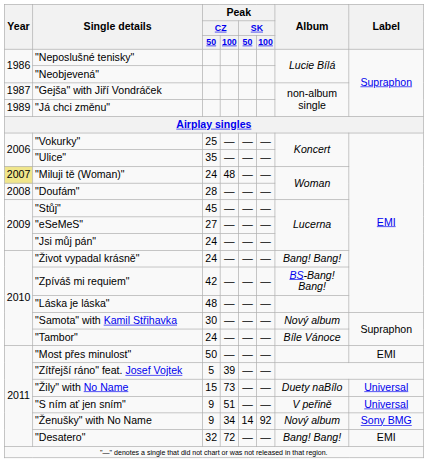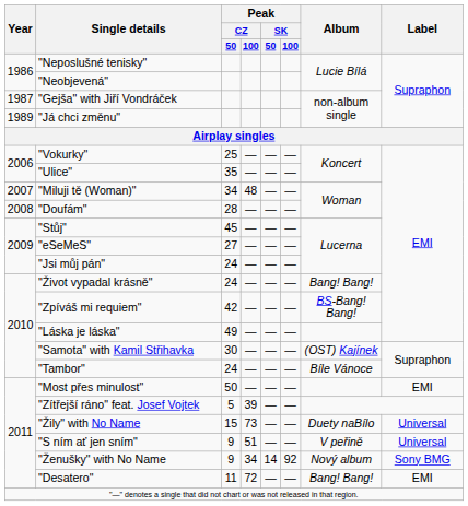 <table class="wikitable" style="text-align:center;">
 <tr>
 <th rowspan="3" width="15">Year</th>
 <th rowspan="3" width="250">Single details</th>
 <th colspan="4" width="80">Peak</th>
 <th rowspan="3" width="105">Album</th>
 <th rowspan="3" width="105">Label</th>
 </tr>
 <tr style="font-size:smaller;">
 <th colspan="2" width="40"><a href='#'>CZ</a></th>
 <th colspan="2" width="20"><a href='#'>SK</a></th>
 </tr>
 <tr style="font-size:smaller;">
 <th rowspan="1" width="20"><a href='#'>50</a><br></th>
 <th rowspan="1" width="20"><a href='#'>100</a><br></th>
 <th rowspan="1" width="20"><a href='#'>50</a><br></th>
 <th rowspan="1" width="20"><a href='#'>100</a><br></th>
 </tr>
 <tr>
 <td rowspan="2">1986</td>
 <td align="left">"Neposlušné tenisky"</td>
 <td></td>
 <td></td>
 <td></td>
 <td></td>
 <td rowspan="2"><em>Lucie Bílá</em></td>
 <td rowspan="4"><a href='#'>Supraphon</a></td>
 </tr>
 <tr>
 <td align="left">"Neobjevená"</td>
 <td></td>
 <td></td>
 <td></td>
 <td></td>
 </tr>
 <tr>
 <td>1987</td>
 <td align="left">"Gejša" with Jiří Vondráček</td>
 <td></td>
 <td></td>
 <td></td>
 <td></td>
 <td rowspan="2">non-album single</td>
 </tr>
 <tr>
 <td>1989</td>
 <td align="left">"Já chci změnu"</td>
 <td></td>
 <td></td>
 <td></td>
 <td></td>
 </tr>
 <tr>
 <th colspan=8><a href='#'>Airplay singles</a></th>
 </tr>
 <tr>
 <td rowspan="2">2006</td>
 <td align="left">"Vokurky"</td>
 <td>25</td>
 <td>—</td>
 <td>—</td>
 <td>—</td>
 <td rowspan="2"><em>Koncert</em></td>
 <td rowspan="10"><a href='#'>EMI</a></td>
 </tr>
 <tr>
 <td align="left">"Ulice"</td>
 <td>35</td>
 <td>—</td>
 <td>—</td>
 <td>—</td>
 </tr>
 <tr>
-<td style="background: khaki;">2007</td>
+<td>2007</td>
 <td align="left">"Miluji tě (Woman)"</td>
-<td>24</td>
+<td>34</td>
 <td>48</td>
 <td>—</td>
 <td>—</td>
 <td rowspan="2"><em>Woman</em></td>
 </tr>
 <tr>
 <td>2008</td>
 <td align="left">"Doufám"</td>
 <td>28</td>
 <td>—</td>
 <td>—</td>
 <td>—</td>
 </tr>
 <tr>
 <td rowspan="3">2009</td>
 <td align="left">"Stůj"</td>
 <td>45</td>
 <td>—</td>
 <td>—</td>
 <td>—</td>
 <td rowspan="3"><em>Lucerna</em></td>
 </tr>
 <tr>
 <td align="left">"eSeMeS"</td>
 <td>27</td>
 <td>—</td>
 <td>—</td>
 <td>—</td>
 </tr>
 <tr>
 <td align="left">"Jsi můj pán"</td>
 <td>24</td>
 <td>—</td>
 <td>—</td>
 <td>—</td>
 </tr>
 <tr>
 <td rowspan="5">2010</td>
 <td align="left">"Život vypadal krásně"</td>
 <td>24</td>
 <td>—</td>
 <td>—</td>
 <td>—</td>
 <td><em>Bang! Bang!</em></td>
 </tr>
 <tr>
 <td align="left">"Zpíváš mi requiem"</td>
 <td>42</td>
 <td>—</td>
 <td>—</td>
 <td>—</td>
 <td><em><a href='#'>BS</a>-Bang! Bang!</em></td>
 </tr>
 <tr>
 <td align="left">"Láska je láska"</td>
-<td>48</td>
+<td>49</td>
 <td>—</td>
 <td>—</td>
 <td>—</td>
 <td></td>
 </tr>
 <tr>
 <td align="left">"Samota" with <a href='#'>Kamil Střihavka</a></td>
 <td>30</td>
 <td>—</td>
 <td>—</td>
 <td>—</td>
-<td><em>Nový album</em></td>
+<td><em>(OST) <a href='#'>Kajínek</a></em></td>
 <td rowspan="2">Supraphon</td>
 </tr>
 <tr>
 <td align="left">"Tambor"</td>
 <td>24</td>
 <td>—</td>
 <td>—</td>
 <td>—</td>
 <td><em>Bíle Vánoce</em></td>
 </tr>
 <tr>
 <td rowspan="6">2011</td>
 <td align="left">"Most přes minulost"</td>
 <td>50</td>
 <td>—</td>
 <td>—</td>
 <td>—</td>
 <td></td>
 <td>EMI</td>
 </tr>
 <tr>
 <td align="left">"Zítřejší ráno" feat. <a href='#'>Josef Vojtek</a></td>
 <td>5</td>
 <td>39</td>
 <td>—</td>
 <td>—</td>
 </tr>
 <tr>
 <td align="left">"Žily" with <a href='#'>No Name</a></td>
 <td>15</td>
 <td>73</td>
 <td>—</td>
 <td>—</td>
 <td><em>Duety naBílo</em></td>
 <td><a href='#'>Universal</a></td>
 </tr>
 <tr>
 <td align="left">"S ním ať jen sním"</td>
 <td>9</td>
 <td>51</td>
 <td>—</td>
 <td>—</td>
 <td><em>V peřině</em></td>
 <td><a href='#'>Universal</a></td>
 </tr>
 <tr>
 <td align="left">"Ženušky" with No Name</td>
 <td>9</td>
 <td>34</td>
 <td>14</td>
 <td>92</td>
 <td><em>Nový album</em></td>
 <td><a href='#'>Sony BMG</a></td>
 </tr>
 <tr>
 <td align="left">"Desatero"</td>
-<td>32</td>
+<td>11</td>
 <td>72</td>
 <td>—</td>
 <td>—</td>
 <td><em>Bang! Bang!</em></td>
 <td>EMI</td>
 </tr>
 <tr>
 <td colspan="8" style="font-size: 8pt">"—" denotes a single that did not chart or was not released in that region.</td>
 </tr>
 </table>
